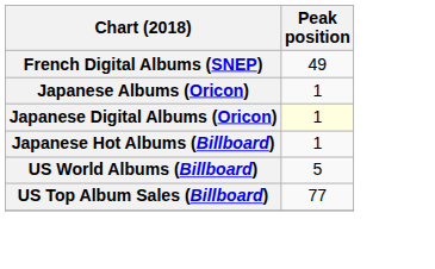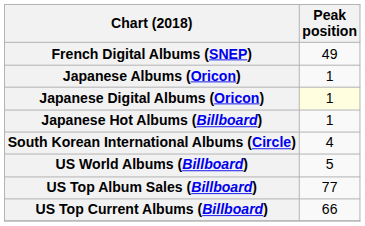 <table class="wikitable sortable plainrowheaders" style="text-align:center">
 <tr>
 <th scope="col">Chart (2018)</th>
 <th scope="col">Peak<br>position</th>
 </tr>
 <tr>
 <th scope="row">French Digital Albums (<a href='#'>SNEP</a>)</th>
 <td>49</td>
 </tr>
 <tr>
 <th scope="row">Japanese Albums (<a href='#'>Oricon</a>)</th>
 <td>1</td>
 </tr>
 <tr>
 <th scope="row">Japanese Digital Albums (<a href='#'>Oricon</a>)</th>
 <td style="background: lightyellow;">1</td>
 </tr>
 <tr>
 <th scope="row">Japanese Hot Albums (<em><a href='#'>Billboard</a></em>)</th>
 <td>1</td>
 </tr>
 <tr>
+<th scope="row">South Korean International Albums (<a href='#'>Circle</a>)</th>
+<td>4</td>
+</tr>
+<tr>
 <th scope="row">US World Albums (<em><a href='#'>Billboard</a></em>)</th>
 <td>5</td>
 </tr>
 <tr>
 <th scope="row">US Top Album Sales (<em><a href='#'>Billboard</a></em>)</th>
 <td>77</td>
 </tr>
 <tr>
+<th scope="row">US Top Current Albums (<em><a href='#'>Billboard</a></em>)</th>
+<td>66</td>
+</tr>
+<tr>
 </tr>
 </table>
